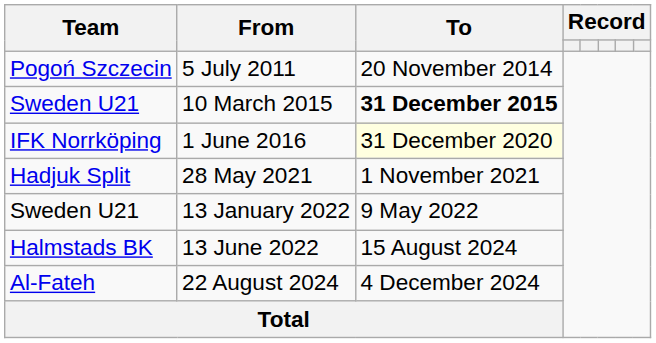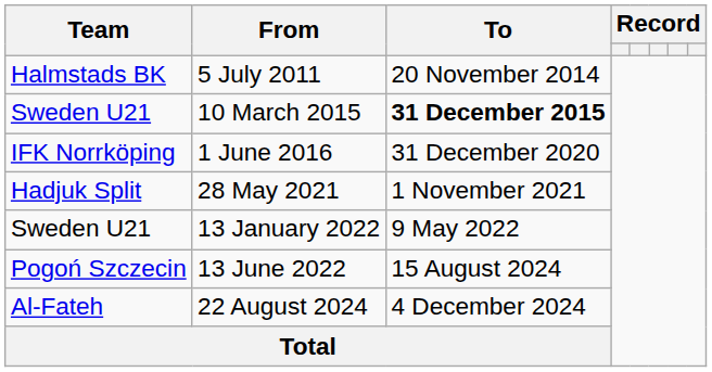 <table class=wikitable style="text-align: center">
 <tr>
 <th rowspan=2>Team</th>
 <th rowspan=2>From</th>
 <th rowspan=2>To</th>
 <th colspan=5>Record</th>
 </tr>
 <tr>
 <th></th>
 <th></th>
 <th></th>
 <th></th>
 <th></th>
 </tr>
 <tr>
-<td align=left><a href='#'>Pogoń Szczecin</a></td>
+<td align=left><a href='#'>Halmstads BK</a></td>
 <td align=left>5 July 2011</td>
 <td align=left>20 November 2014<br></td>
 </tr>
 <tr>
 <td align=left><a href='#'>Sweden U21</a></td>
 <td align=left>10 March 2015</td>
 <td align=left><strong>31 December 2015<br></strong></td>
 </tr>
 <tr>
 <td align=left><a href='#'>IFK Norrköping</a></td>
 <td align=left>1 June 2016</td>
-<td align=left style="background: lightyellow;">31 December 2020<br></td>
+<td align=left>31 December 2020<br></td>
 </tr>
 <tr>
 <td align=left><a href='#'>Hadjuk Split</a></td>
 <td align=left>28 May 2021</td>
 <td align=left>1 November 2021<br></td>
 </tr>
 <tr>
 <td align=left>Sweden U21</td>
 <td align=left>13 January 2022</td>
 <td align=left>9 May 2022<br></td>
 </tr>
 <tr>
-<td align=left><a href='#'>Halmstads BK</a></td>
+<td align=left><a href='#'>Pogoń Szczecin</a></td>
 <td align=left>13 June 2022</td>
 <td align=left>15 August 2024<br></td>
 </tr>
 <tr>
 <td align=left><a href='#'>Al-Fateh</a></td>
 <td align=left>22 August 2024</td>
 <td align=left>4 December 2024<br></td>
 </tr>
 <tr>
 <th colspan=3>Total<br></th>
 </tr>
 </table>
